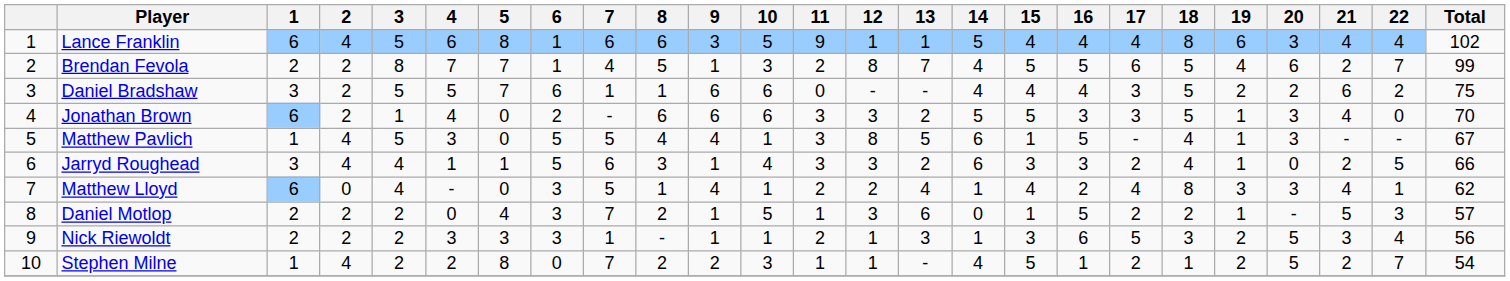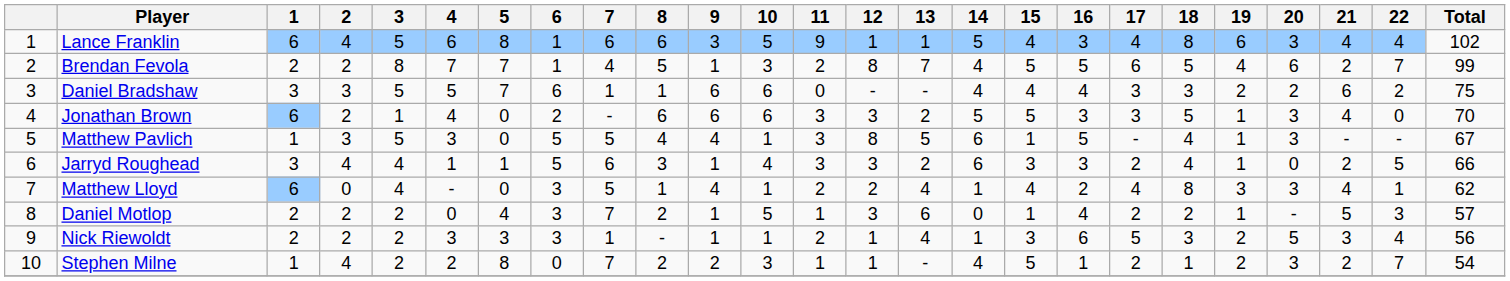 <table class="wikitable nowraplinks" style="text-align:center; line-height: 90%; font-size:90%;" width=95%>
 <tr>
 <th width=20 abbr="Position"></th>
 <th width=100>Player</th>
 <th width=20 abbr="Round 1">1</th>
 <th width=20 abbr="Round 2">2</th>
 <th width=20 abbr="Round 3">3</th>
 <th width=20 abbr="Round 4">4</th>
 <th width=20 abbr="Round 5">5</th>
 <th width=20 abbr="Round 6">6</th>
 <th width=20 abbr="Round 7">7</th>
 <th width=20 abbr="Round 8">8</th>
 <th width=20 abbr="Round 9">9</th>
 <th width=20 abbr="Round 10">10</th>
 <th width=20 abbr="Round 11">11</th>
 <th width=20 abbr="Round 12">12</th>
 <th width=20 abbr="Round 13">13</th>
 <th width=20 abbr="Round 14">14</th>
 <th width=20 abbr="Round 15">15</th>
 <th width=20 abbr="Round 16">16</th>
 <th width=20 abbr="Round 17">17</th>
 <th width=20 abbr="Round 18">18</th>
 <th width=20 abbr="Round 19">19</th>
 <th width=20 abbr="Round 20">20</th>
 <th width=20 abbr="Round 21">21</th>
 <th width=20 abbr="Round 22">22</th>
 <th width=20 abbr="Total">Total</th>
 </tr>
 <tr>
 <td>1</td>
 <td style="text-align:left;"><a href='#'>Lance Franklin</a></td>
 <td style="background:#99ccff;">6</td>
 <td style="background:#99ccff;">4</td>
 <td style="background:#99ccff;">5</td>
 <td style="background:#99ccff;">6</td>
 <td style="background:#99ccff;">8</td>
 <td style="background:#99ccff;">1</td>
 <td style="background:#99ccff;">6</td>
 <td style="background:#99ccff;">6</td>
 <td style="background:#99ccff;">3</td>
 <td style="background:#99ccff;">5</td>
 <td style="background:#99ccff;">9</td>
 <td style="background:#99ccff;">1</td>
 <td style="background:#99ccff;">1</td>
 <td style="background:#99ccff;">5</td>
 <td style="background:#99ccff;">4</td>
-<td style="background:#99ccff;">4</td>
+<td style="background:#99ccff;">3</td>
 <td style="background:#99ccff;">4</td>
 <td style="background:#99ccff;">8</td>
 <td style="background:#99ccff;">6</td>
 <td style="background:#99ccff;">3</td>
 <td style="background:#99ccff;">4</td>
 <td style="background:#99ccff;">4</td>
 <td>102</td>
 </tr>
 <tr>
 <td>2</td>
 <td style="text-align:left;"><a href='#'>Brendan Fevola</a></td>
 <td>2</td>
 <td>2</td>
 <td>8</td>
 <td>7</td>
 <td>7</td>
 <td>1</td>
 <td>4</td>
 <td>5</td>
 <td>1</td>
 <td>3</td>
 <td>2</td>
 <td>8</td>
 <td>7</td>
 <td>4</td>
 <td>5</td>
 <td>5</td>
 <td>6</td>
 <td>5</td>
 <td>4</td>
 <td>6</td>
 <td>2</td>
 <td>7</td>
 <td>99</td>
 </tr>
 <tr>
 <td>3</td>
 <td style="text-align:left;"><a href='#'>Daniel Bradshaw</a></td>
 <td>3</td>
-<td>2</td>
+<td>3</td>
 <td>5</td>
 <td>5</td>
 <td>7</td>
 <td>6</td>
 <td>1</td>
 <td>1</td>
 <td>6</td>
 <td>6</td>
 <td>0</td>
 <td>-</td>
 <td>-</td>
 <td>4</td>
 <td>4</td>
 <td>4</td>
 <td>3</td>
-<td>5</td>
+<td>3</td>
 <td>2</td>
 <td>2</td>
 <td>6</td>
 <td>2</td>
 <td>75</td>
 </tr>
 <tr>
 <td>4</td>
 <td style="text-align:left;"><a href='#'>Jonathan Brown</a></td>
 <td style="background:#99ccff;">6</td>
 <td>2</td>
 <td>1</td>
 <td>4</td>
 <td>0</td>
 <td>2</td>
 <td>-</td>
 <td>6</td>
 <td>6</td>
 <td>6</td>
 <td>3</td>
 <td>3</td>
 <td>2</td>
 <td>5</td>
 <td>5</td>
 <td>3</td>
 <td>3</td>
 <td>5</td>
 <td>1</td>
 <td>3</td>
 <td>4</td>
 <td>0</td>
 <td>70</td>
 </tr>
 <tr>
 <td>5</td>
 <td style="text-align:left;"><a href='#'>Matthew Pavlich</a></td>
 <td>1</td>
-<td>4</td>
+<td>3</td>
 <td>5</td>
 <td>3</td>
 <td>0</td>
 <td>5</td>
 <td>5</td>
 <td>4</td>
 <td>4</td>
 <td>1</td>
 <td>3</td>
 <td>8</td>
 <td>5</td>
 <td>6</td>
 <td>1</td>
 <td>5</td>
 <td>-</td>
 <td>4</td>
 <td>1</td>
 <td>3</td>
 <td>-</td>
 <td>-</td>
 <td>67</td>
 </tr>
 <tr>
 <td>6</td>
 <td style="text-align:left;"><a href='#'>Jarryd Roughead</a></td>
 <td>3</td>
 <td>4</td>
 <td>4</td>
 <td>1</td>
 <td>1</td>
 <td>5</td>
 <td>6</td>
 <td>3</td>
 <td>1</td>
 <td>4</td>
 <td>3</td>
 <td>3</td>
 <td>2</td>
 <td>6</td>
 <td>3</td>
 <td>3</td>
 <td>2</td>
 <td>4</td>
 <td>1</td>
 <td>0</td>
 <td>2</td>
 <td>5</td>
 <td>66</td>
 </tr>
 <tr>
 <td>7</td>
 <td style="text-align:left;"><a href='#'>Matthew Lloyd</a></td>
 <td style="background:#99ccff;">6</td>
 <td>0</td>
 <td>4</td>
 <td>-</td>
 <td>0</td>
 <td>3</td>
 <td>5</td>
 <td>1</td>
 <td>4</td>
 <td>1</td>
 <td>2</td>
 <td>2</td>
 <td>4</td>
 <td>1</td>
 <td>4</td>
 <td>2</td>
 <td>4</td>
 <td>8</td>
 <td>3</td>
 <td>3</td>
 <td>4</td>
 <td>1</td>
 <td>62</td>
 </tr>
 <tr>
 <td>8</td>
 <td style="text-align:left;"><a href='#'>Daniel Motlop</a></td>
 <td>2</td>
 <td>2</td>
 <td>2</td>
 <td>0</td>
 <td>4</td>
 <td>3</td>
 <td>7</td>
 <td>2</td>
 <td>1</td>
 <td>5</td>
 <td>1</td>
 <td>3</td>
 <td>6</td>
 <td>0</td>
 <td>1</td>
-<td>5</td>
+<td>4</td>
 <td>2</td>
 <td>2</td>
 <td>1</td>
 <td>-</td>
 <td>5</td>
 <td>3</td>
 <td>57</td>
 </tr>
 <tr>
 <td>9</td>
 <td style="text-align:left;"><a href='#'>Nick Riewoldt</a></td>
 <td>2</td>
 <td>2</td>
 <td>2</td>
 <td>3</td>
 <td>3</td>
 <td>3</td>
 <td>1</td>
 <td>-</td>
 <td>1</td>
 <td>1</td>
 <td>2</td>
 <td>1</td>
-<td>3</td>
+<td>4</td>
 <td>1</td>
 <td>3</td>
 <td>6</td>
 <td>5</td>
 <td>3</td>
 <td>2</td>
 <td>5</td>
 <td>3</td>
 <td>4</td>
 <td>56</td>
 </tr>
 <tr>
 <td>10</td>
 <td style="text-align:left;"><a href='#'>Stephen Milne</a></td>
 <td>1</td>
 <td>4</td>
 <td>2</td>
 <td>2</td>
 <td>8</td>
 <td>0</td>
 <td>7</td>
 <td>2</td>
 <td>2</td>
 <td>3</td>
 <td>1</td>
 <td>1</td>
 <td>-</td>
 <td>4</td>
 <td>5</td>
 <td>1</td>
 <td>2</td>
 <td>1</td>
 <td>2</td>
-<td>5</td>
+<td>3</td>
 <td>2</td>
 <td>7</td>
 <td>54</td>
 </tr>
 <tr>
 </tr>
 </table>
